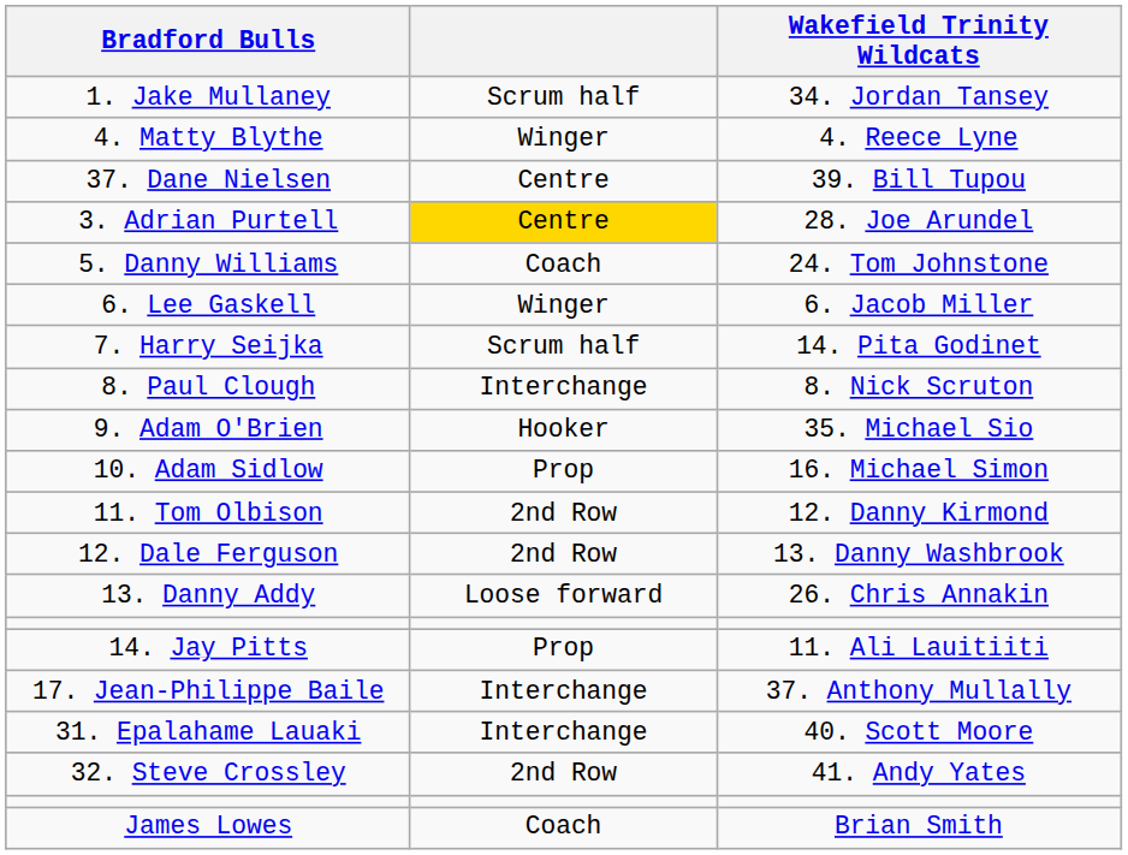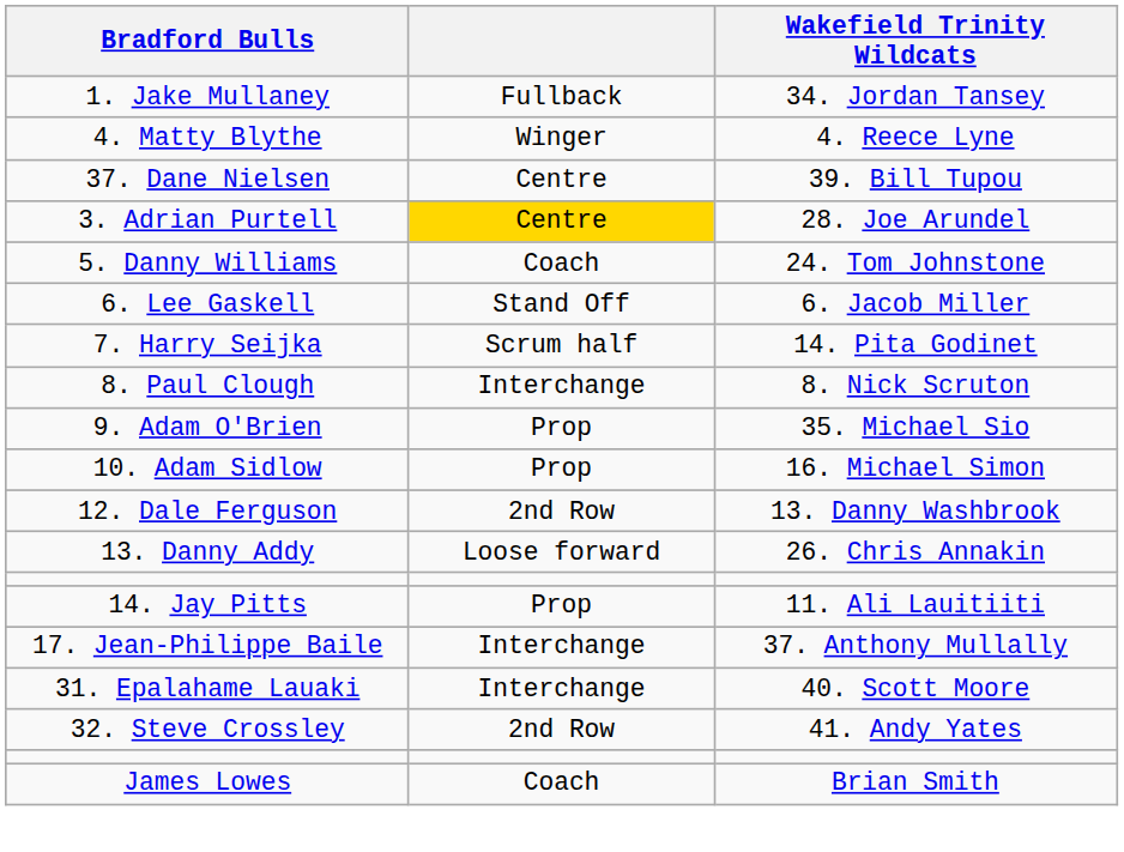 <table class="wikitable" style="margin: 1em auto 1em auto">
 <tr>
 <th width="200"> <a href='#'>Bradford Bulls</a></th>
 <th width="150"></th>
 <th width="200"> <a href='#'>Wakefield Trinity Wildcats</a></th>
 </tr>
 <tr>
 <td align="center" colspan="1">1. <a href='#'>Jake Mullaney</a></td>
-<td align="center" colspan="1">Scrum half</td>
+<td align="center" colspan="1">Fullback</td>
 <td align="center" colspan="1">34. <a href='#'>Jordan Tansey</a></td>
 </tr>
 <tr>
 <td align="center" colspan="1">4. <a href='#'>Matty Blythe</a></td>
 <td align="center" colspan="1">Winger</td>
 <td align="center" colspan="1">4. <a href='#'>Reece Lyne</a></td>
 </tr>
 <tr>
 <td align="center" colspan="1">37. <a href='#'>Dane Nielsen</a></td>
 <td align="center" colspan="1">Centre</td>
 <td align="center" colspan="1">39. <a href='#'>Bill Tupou</a></td>
 </tr>
 <tr>
 <td align="center" colspan="1">3. <a href='#'>Adrian Purtell</a></td>
 <td align="center" colspan="1" style="background: gold;">Centre</td>
 <td align="center" colspan="1">28. <a href='#'>Joe Arundel</a></td>
 </tr>
 <tr>
 <td align="center" colspan="1">5. <a href='#'>Danny Williams</a></td>
 <td align="center" colspan="1">Coach</td>
 <td align="center" colspan="1">24. <a href='#'>Tom Johnstone</a></td>
 </tr>
 <tr>
 <td align="center" colspan="1">6. <a href='#'>Lee Gaskell</a></td>
-<td align="center" colspan="1">Winger</td>
+<td align="center" colspan="1">Stand Off</td>
 <td align="center" colspan="1">6. <a href='#'>Jacob Miller</a></td>
 </tr>
 <tr>
 <td align="center" colspan="1">7. <a href='#'>Harry Seijka</a></td>
 <td align="center" colspan="1">Scrum half</td>
 <td align="center" colspan="1">14. <a href='#'>Pita Godinet</a></td>
 </tr>
 <tr>
 <td align="center" colspan="1">8. <a href='#'>Paul Clough</a></td>
 <td align="center" colspan="1">Interchange</td>
 <td align="center" colspan="1">8. <a href='#'>Nick Scruton</a></td>
 </tr>
 <tr>
 <td align="center" colspan="1">9. <a href='#'>Adam O'Brien</a></td>
-<td align="center" colspan="1">Hooker</td>
+<td align="center" colspan="1">Prop</td>
 <td align="center" colspan="1">35. <a href='#'>Michael Sio</a></td>
 </tr>
 <tr>
 <td align="center" colspan="1">10. <a href='#'>Adam Sidlow</a></td>
 <td align="center" colspan="1">Prop</td>
 <td align="center" colspan="1">16. <a href='#'>Michael Simon</a></td>
-</tr>
-<tr>
-<td align="center" colspan="1">11. <a href='#'>Tom Olbison</a></td>
-<td align="center" colspan="1">2nd Row</td>
-<td align="center" colspan="1">12. <a href='#'>Danny Kirmond</a></td>
 </tr>
 <tr>
 <td align="center" colspan="1">12. <a href='#'>Dale Ferguson</a></td>
 <td align="center" colspan="1">2nd Row</td>
 <td align="center" colspan="1">13. <a href='#'>Danny Washbrook</a></td>
 </tr>
 <tr>
 <td align="center" colspan="1">13. <a href='#'>Danny Addy</a></td>
 <td align="center" colspan="1">Loose forward</td>
 <td align="center" colspan="1">26. <a href='#'>Chris Annakin</a></td>
 </tr>
 <tr>
 <td align="center" colspan="1"></td>
 <td align="center" colspan="1"></td>
 <td align="center" colspan="1"></td>
 </tr>
 <tr>
 <td align="center" colspan="1">14. <a href='#'>Jay Pitts</a></td>
 <td align="center" colspan="1">Prop</td>
 <td align="center" colspan="1">11. <a href='#'>Ali Lauitiiti</a></td>
 </tr>
 <tr>
 <td align="center" colspan="1">17. <a href='#'>Jean-Philippe Baile</a></td>
 <td align="center" colspan="1">Interchange</td>
 <td align="center" colspan="1">37. <a href='#'>Anthony Mullally</a></td>
 </tr>
 <tr>
 <td align="center" colspan="1">31. <a href='#'>Epalahame Lauaki</a></td>
 <td align="center" colspan="1">Interchange</td>
 <td align="center" colspan="1">40. <a href='#'>Scott Moore</a></td>
 </tr>
 <tr>
 <td align="center" colspan="1">32. <a href='#'>Steve Crossley</a></td>
 <td align="center" colspan="1">2nd Row</td>
 <td align="center" colspan="1">41. <a href='#'>Andy Yates</a></td>
 </tr>
 <tr>
 <td align="center" colspan="1"></td>
 <td align="center" colspan="1"></td>
 <td align="center" colspan="1"></td>
 </tr>
 <tr>
 <td align="center" colspan="1"><a href='#'>James Lowes</a></td>
 <td align="center" colspan="1">Coach</td>
 <td align="center" colspan="1"><a href='#'>Brian Smith</a></td>
 </tr>
 </table>
